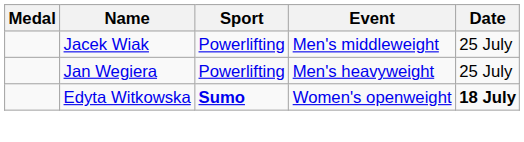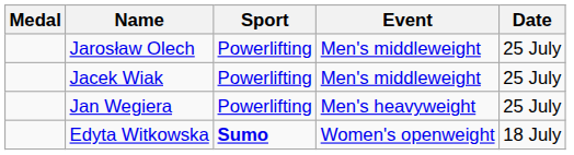 <table class="wikitable sortable"  style="font-size:95%">
 <tr>
 <th>Medal</th>
 <th>Name</th>
 <th>Sport</th>
 <th>Event</th>
 <th>Date</th>
+</tr>
+<tr>
+<td></td>
+<td><a href='#'>Jarosław Olech</a></td>
+<td><a href='#'>Powerlifting</a></td>
+<td><a href='#'>Men's middleweight</a></td>
+<td>25 July</td>
 </tr>
 <tr>
 <td></td>
 <td><a href='#'>Jacek Wiak</a></td>
 <td><a href='#'>Powerlifting</a></td>
 <td><a href='#'>Men's middleweight</a></td>
 <td>25 July</td>
 </tr>
 <tr>
 <td></td>
 <td><a href='#'>Jan Wegiera</a></td>
 <td><a href='#'>Powerlifting</a></td>
 <td><a href='#'>Men's heavyweight</a></td>
 <td>25 July</td>
 </tr>
 <tr>
 <td></td>
 <td><a href='#'>Edyta Witkowska</a></td>
 <td><strong><a href='#'>Sumo</a></strong></td>
 <td><a href='#'>Women's openweight</a></td>
-<td><strong>18 July</strong></td>
+<td>18 July</td>
 </tr>
 </table>
